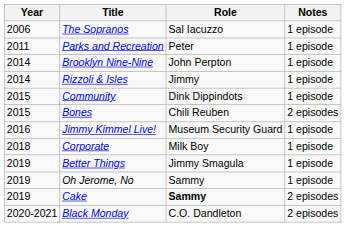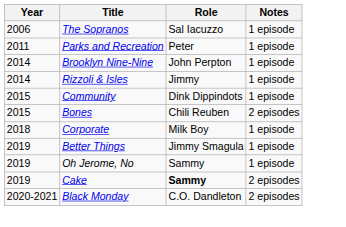 <table class="wikitable sortable">
 <tr>
 <th>Year</th>
 <th>Title</th>
 <th>Role</th>
 <th>Notes</th>
 </tr>
 <tr>
 <td>2006</td>
 <td><em><a href='#'>The Sopranos</a></em></td>
 <td>Sal Iacuzzo</td>
 <td>1 episode</td>
 </tr>
 <tr>
 <td>2011</td>
 <td><em><a href='#'>Parks and Recreation</a></em></td>
 <td>Peter</td>
 <td>1 episode</td>
 </tr>
 <tr>
 <td>2014</td>
 <td><em><a href='#'>Brooklyn Nine-Nine</a></em></td>
 <td>John Perpton</td>
 <td>1 episode</td>
 </tr>
 <tr>
 <td>2014</td>
 <td><em><a href='#'>Rizzoli & Isles</a></em></td>
 <td>Jimmy</td>
 <td>1 episode</td>
 </tr>
 <tr>
 <td>2015</td>
 <td><em><a href='#'>Community</a></em></td>
 <td>Dink Dippindots</td>
 <td>1 episode</td>
 </tr>
 <tr>
 <td>2015</td>
 <td><em><a href='#'>Bones</a></em></td>
 <td>Chili Reuben</td>
 <td>2 episodes</td>
 </tr>
 <tr>
-<td>2016</td>
-<td><em><a href='#'>Jimmy Kimmel Live!</a></em></td>
-<td>Museum Security Guard</td>
-<td>1 episode</td>
-</tr>
-<tr>
 <td>2018</td>
 <td><em><a href='#'>Corporate</a></em></td>
 <td>Milk Boy</td>
 <td>1 episode</td>
 </tr>
 <tr>
 <td>2019</td>
 <td><em><a href='#'>Better Things</a></em></td>
 <td>Jimmy Smagula</td>
 <td>1 episode</td>
 </tr>
 <tr>
 <td>2019</td>
 <td><em>Oh Jerome, No</em></td>
 <td>Sammy</td>
 <td>1 episode</td>
 </tr>
 <tr>
 <td>2019</td>
 <td><em><a href='#'>Cake</a></em></td>
 <td><strong>Sammy</strong></td>
 <td>2 episodes</td>
 </tr>
 <tr>
 <td>2020-2021</td>
 <td><em><a href='#'>Black Monday</a></em></td>
 <td>C.O. Dandleton</td>
 <td>2 episodes</td>
 </tr>
 </table>
